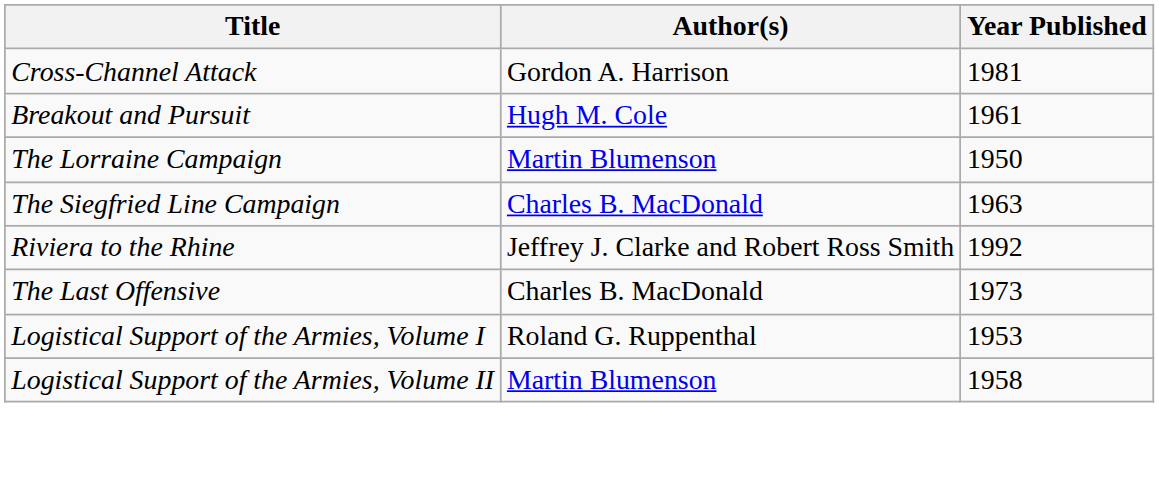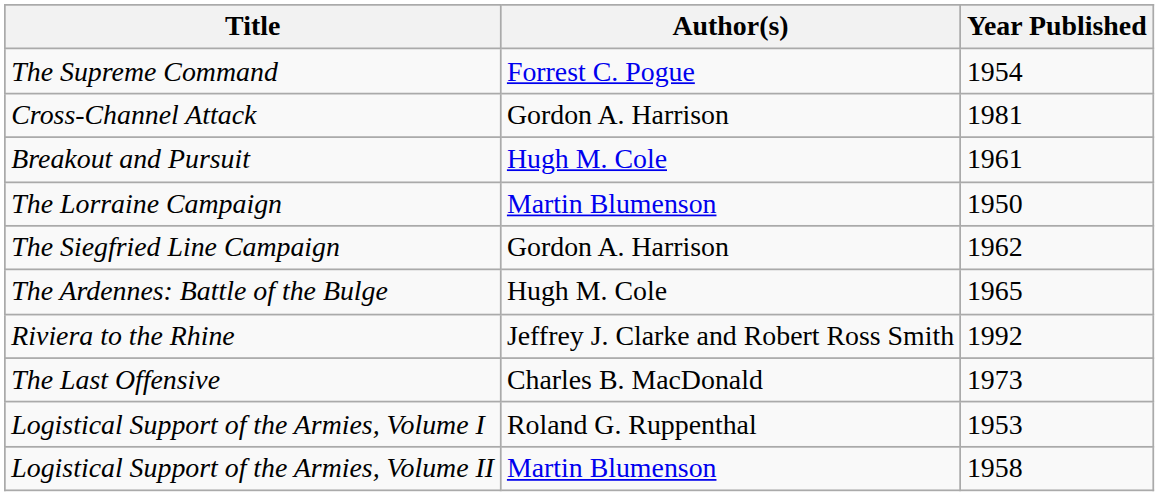 <table class="wikitable sortable" border="1">
 <tr>
 <th>Title</th>
 <th>Author(s)</th>
 <th>Year Published</th>
+</tr>
+<tr>
+<td><em>The Supreme Command</em></td>
+<td><a href='#'>Forrest C. Pogue</a></td>
+<td>1954</td>
 </tr>
 <tr>
 <td><em>Cross-Channel Attack</em></td>
 <td>Gordon A. Harrison</td>
 <td>1981</td>
 </tr>
 <tr>
 <td><em>Breakout and Pursuit</em></td>
 <td><a href='#'>Hugh M. Cole</a></td>
 <td>1961</td>
 </tr>
 <tr>
 <td><em>The Lorraine Campaign</em></td>
 <td><a href='#'>Martin Blumenson</a></td>
 <td>1950</td>
 </tr>
 <tr>
 <td><em>The Siegfried Line Campaign</em></td>
-<td><a href='#'>Charles B. MacDonald</a></td>
-<td>1963</td>
+<td>Gordon A. Harrison</td>
+<td>1962</td>
+</tr>
+<tr>
+<td><em>The Ardennes: Battle of the Bulge</em></td>
+<td>Hugh M. Cole</td>
+<td>1965</td>
 </tr>
 <tr>
 <td><em>Riviera to the Rhine</em></td>
 <td>Jeffrey J. Clarke and Robert Ross Smith</td>
 <td>1992</td>
 </tr>
 <tr>
 <td><em>The Last Offensive</em></td>
 <td>Charles B. MacDonald</td>
 <td>1973</td>
 </tr>
 <tr>
 <td><em>Logistical Support of the Armies, Volume I</em></td>
 <td>Roland G. Ruppenthal</td>
 <td>1953</td>
 </tr>
 <tr>
 <td><em>Logistical Support of the Armies, Volume II</em></td>
 <td><a href='#'>Martin Blumenson</a></td>
 <td>1958</td>
 </tr>
 </table>
